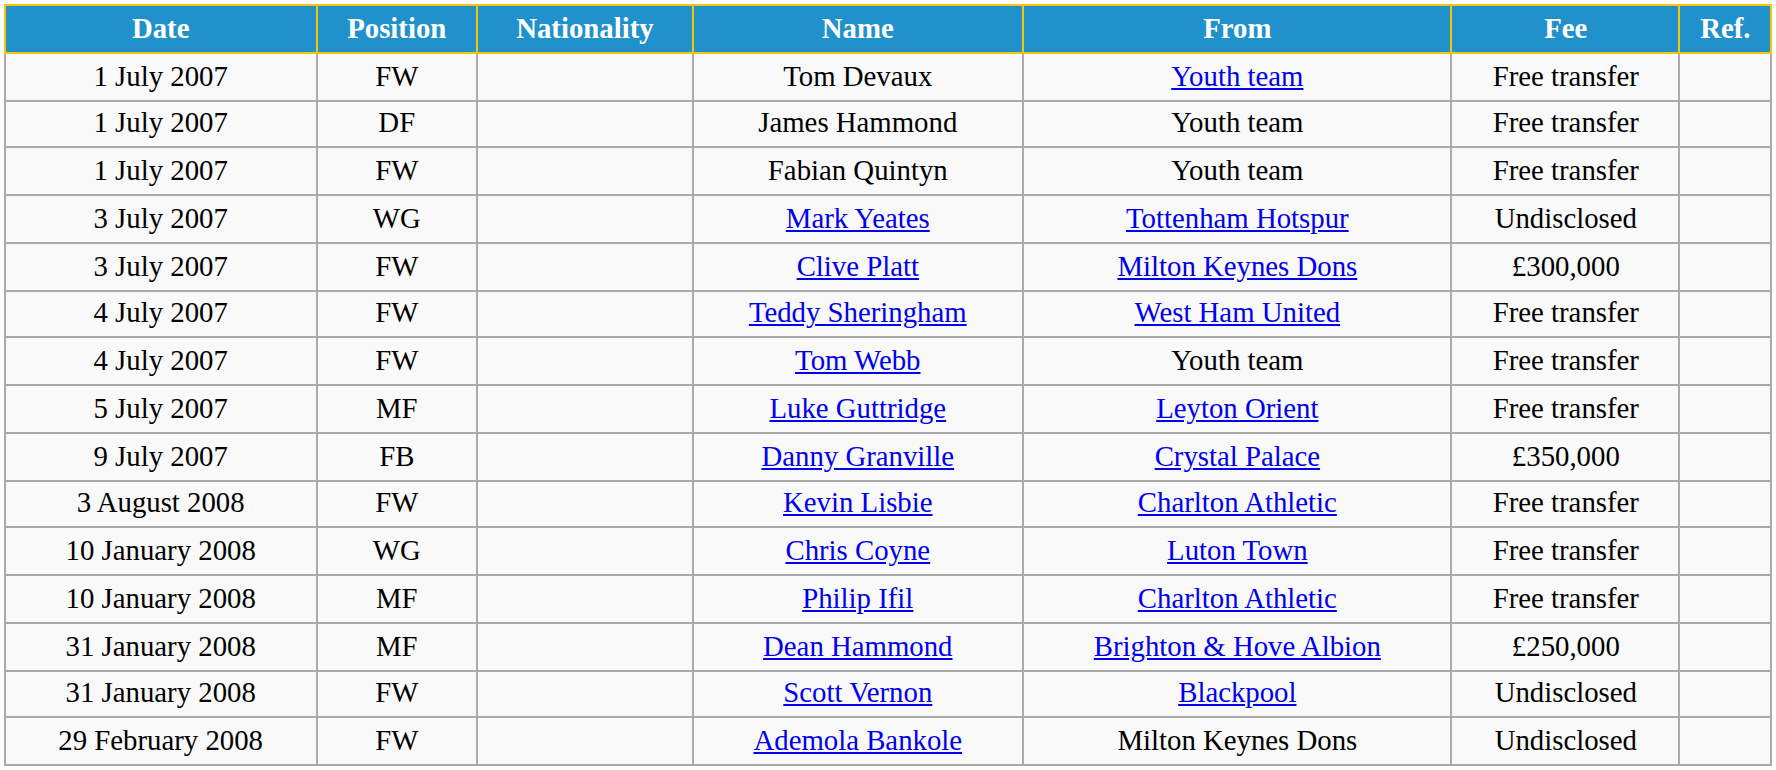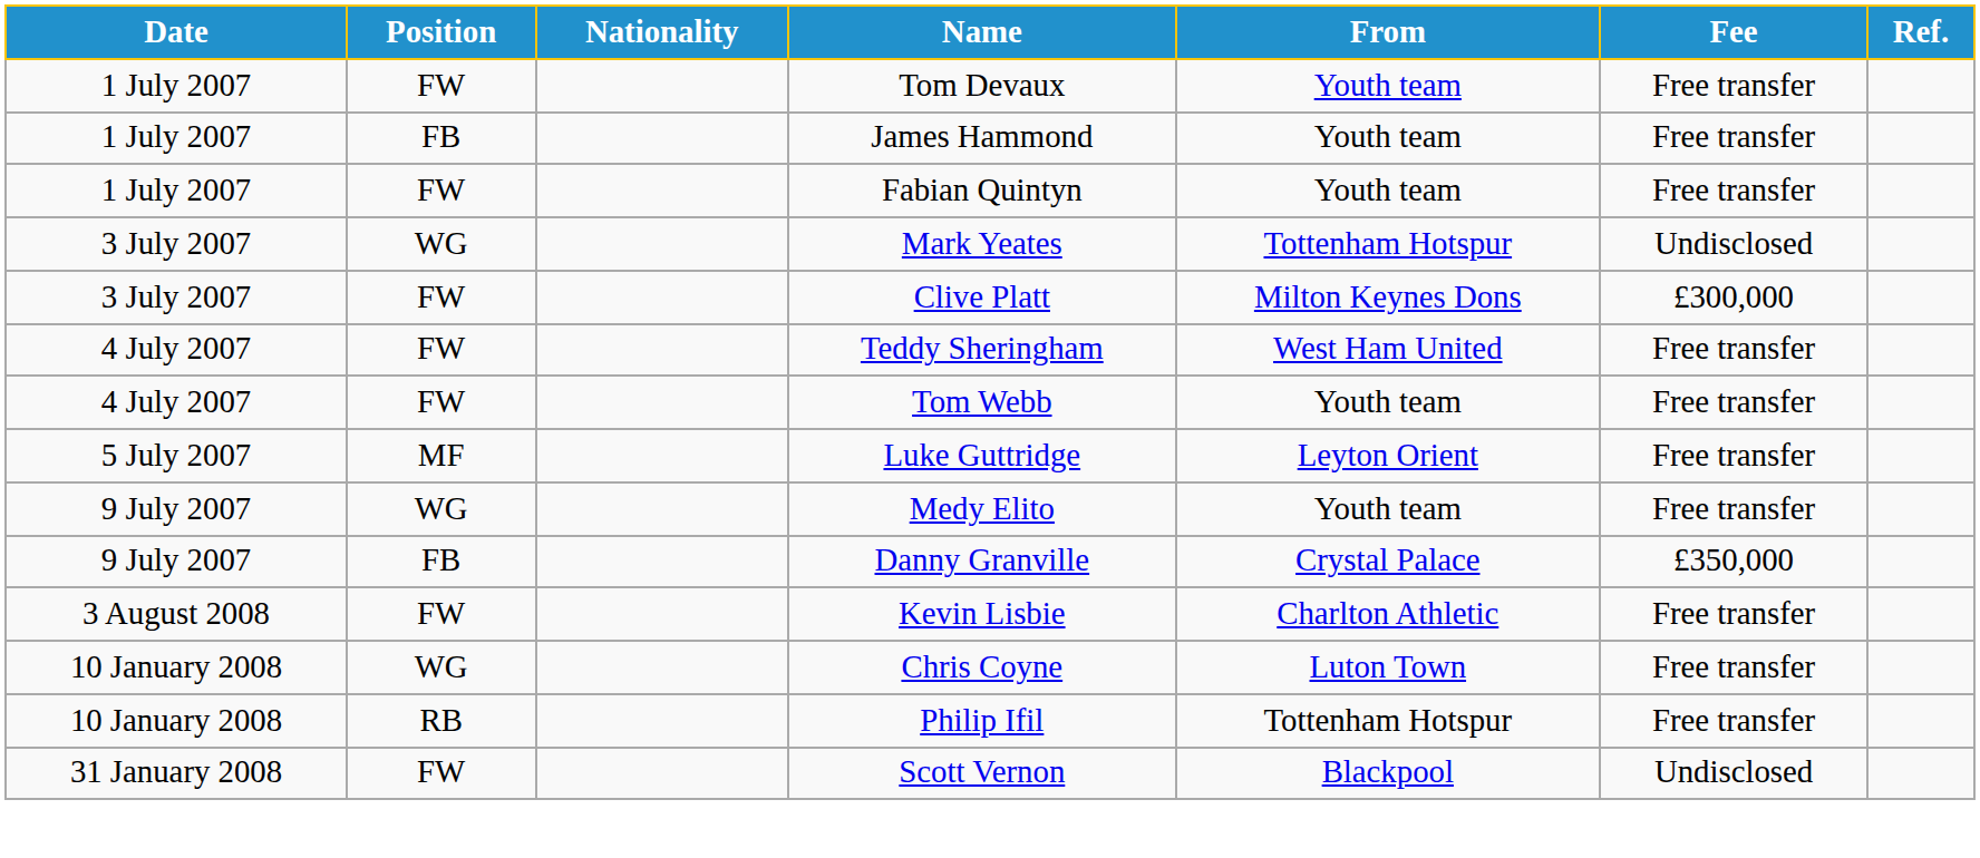 <table class="wikitable" style="text-align:center; font-size:90%; width:100%;">
 <tr>
 <th style="background:#2191CC; color:white; border:1px solid #F7C408; text-align:center;">Date</th>
 <th style="background:#2191CC; color:white; border:1px solid #F7C408; text-align:center;">Position</th>
 <th style="background:#2191CC; color:white; border:1px solid #F7C408; text-align:center;">Nationality</th>
 <th style="background:#2191CC; color:white; border:1px solid #F7C408; text-align:center;">Name</th>
 <th style="background:#2191CC; color:white; border:1px solid #F7C408; text-align:center;">From</th>
 <th style="background:#2191CC; color:white; border:1px solid #F7C408; text-align:center;">Fee</th>
 <th style="background:#2191CC; color:white; border:1px solid #F7C408; text-align:center;">Ref.</th>
 </tr>
 <tr>
 <td>1 July 2007</td>
 <td>FW</td>
 <td></td>
 <td>Tom Devaux</td>
 <td><a href='#'>Youth team</a></td>
 <td>Free transfer</td>
 <td></td>
 </tr>
 <tr>
 <td>1 July 2007</td>
-<td>DF</td>
+<td>FB</td>
 <td></td>
 <td>James Hammond</td>
 <td>Youth team</td>
 <td>Free transfer</td>
 <td></td>
 </tr>
 <tr>
 <td>1 July 2007</td>
 <td>FW</td>
 <td></td>
 <td>Fabian Quintyn</td>
 <td>Youth team</td>
 <td>Free transfer</td>
 <td></td>
 </tr>
 <tr>
 <td>3 July 2007</td>
 <td>WG</td>
 <td></td>
 <td><a href='#'>Mark Yeates</a></td>
 <td> <a href='#'>Tottenham Hotspur</a></td>
 <td>Undisclosed</td>
 <td></td>
 </tr>
 <tr>
 <td>3 July 2007</td>
 <td>FW</td>
 <td></td>
 <td><a href='#'>Clive Platt</a></td>
 <td> <a href='#'>Milton Keynes Dons</a></td>
 <td>£300,000</td>
 <td></td>
 </tr>
 <tr>
 <td>4 July 2007</td>
 <td>FW</td>
 <td></td>
 <td><a href='#'>Teddy Sheringham</a></td>
 <td> <a href='#'>West Ham United</a></td>
 <td>Free transfer</td>
 <td></td>
 </tr>
 <tr>
 <td>4 July 2007</td>
 <td>FW</td>
 <td></td>
 <td><a href='#'>Tom Webb</a></td>
 <td>Youth team</td>
 <td>Free transfer</td>
 <td></td>
 </tr>
 <tr>
 <td>5 July 2007</td>
 <td>MF</td>
 <td></td>
 <td><a href='#'>Luke Guttridge</a></td>
 <td> <a href='#'>Leyton Orient</a></td>
 <td>Free transfer</td>
 <td></td>
 </tr>
 <tr>
 <td>9 July 2007</td>
+<td>WG</td>
+<td></td>
+<td><a href='#'>Medy Elito</a></td>
+<td>Youth team</td>
+<td>Free transfer</td>
+<td></td>
+</tr>
+<tr>
+<td>9 July 2007</td>
 <td>FB</td>
 <td></td>
 <td><a href='#'>Danny Granville</a></td>
 <td> <a href='#'>Crystal Palace</a></td>
 <td>£350,000</td>
 <td></td>
 </tr>
 <tr>
 <td>3 August 2008</td>
 <td>FW</td>
 <td></td>
 <td><a href='#'>Kevin Lisbie</a></td>
 <td> <a href='#'>Charlton Athletic</a></td>
 <td>Free transfer</td>
 <td></td>
 </tr>
 <tr>
 <td>10 January 2008</td>
 <td>WG</td>
 <td></td>
 <td><a href='#'>Chris Coyne</a></td>
 <td> <a href='#'>Luton Town</a></td>
 <td>Free transfer</td>
 <td></td>
 </tr>
 <tr>
 <td>10 January 2008</td>
-<td>MF</td>
+<td>RB</td>
 <td></td>
 <td><a href='#'>Philip Ifil</a></td>
-<td> <a href='#'>Charlton Athletic</a></td>
+<td> Tottenham Hotspur</td>
 <td>Free transfer</td>
-<td></td>
-</tr>
-<tr>
-<td>31 January 2008</td>
-<td>MF</td>
-<td></td>
-<td><a href='#'>Dean Hammond</a></td>
-<td> <a href='#'>Brighton & Hove Albion</a></td>
-<td>£250,000</td>
 <td></td>
 </tr>
 <tr>
 <td>31 January 2008</td>
 <td>FW</td>
 <td></td>
 <td><a href='#'>Scott Vernon</a></td>
 <td> <a href='#'>Blackpool</a></td>
 <td>Undisclosed</td>
 <td></td>
 </tr>
 <tr>
-<td>29 February 2008</td>
-<td>FW</td>
-<td></td>
-<td><a href='#'>Ademola Bankole</a></td>
-<td> Milton Keynes Dons</td>
-<td>Undisclosed</td>
-<td></td>
-</tr>
-<tr>
 </tr>
 </table>
